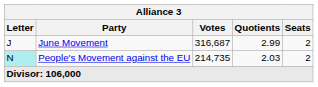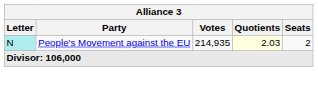 <table class="wikitable">
 <tr>
 <th colspan="5">Alliance 3</th>
 </tr>
 <tr>
 <th>Letter</th>
 <th>Party</th>
 <th>Votes</th>
 <th>Quotients</th>
 <th>Seats</th>
 </tr>
 <tr>
-<td style="text-align:left;">J</td>
-<td style="text-align:left;"><a href='#'>June Movement</a></td>
-<td style="text-align:right;">316,687</td>
-<td style="text-align:right;">2.99</td>
-<td style="text-align:right;">2</td>
-</tr>
-<tr>
 <td style="background: paleturquoise; text-align:left;">N</td>
 <td style="text-align:left;"><a href='#'>People's Movement against the EU</a></td>
-<td style="text-align:right;">214,735</td>
-<td style="text-align:right;">2.03</td>
+<td style="text-align:right;">214,935</td>
+<td style="background: lightyellow; text-align:right;">2.03</td>
 <td style="text-align:right;">2</td>
 </tr>
 <tr style="background-color:#E9E9E9">
 <td colspan="5" style="text-align:left;"><strong>Divisor: 106,000</strong></td>
 </tr>
 </table>
